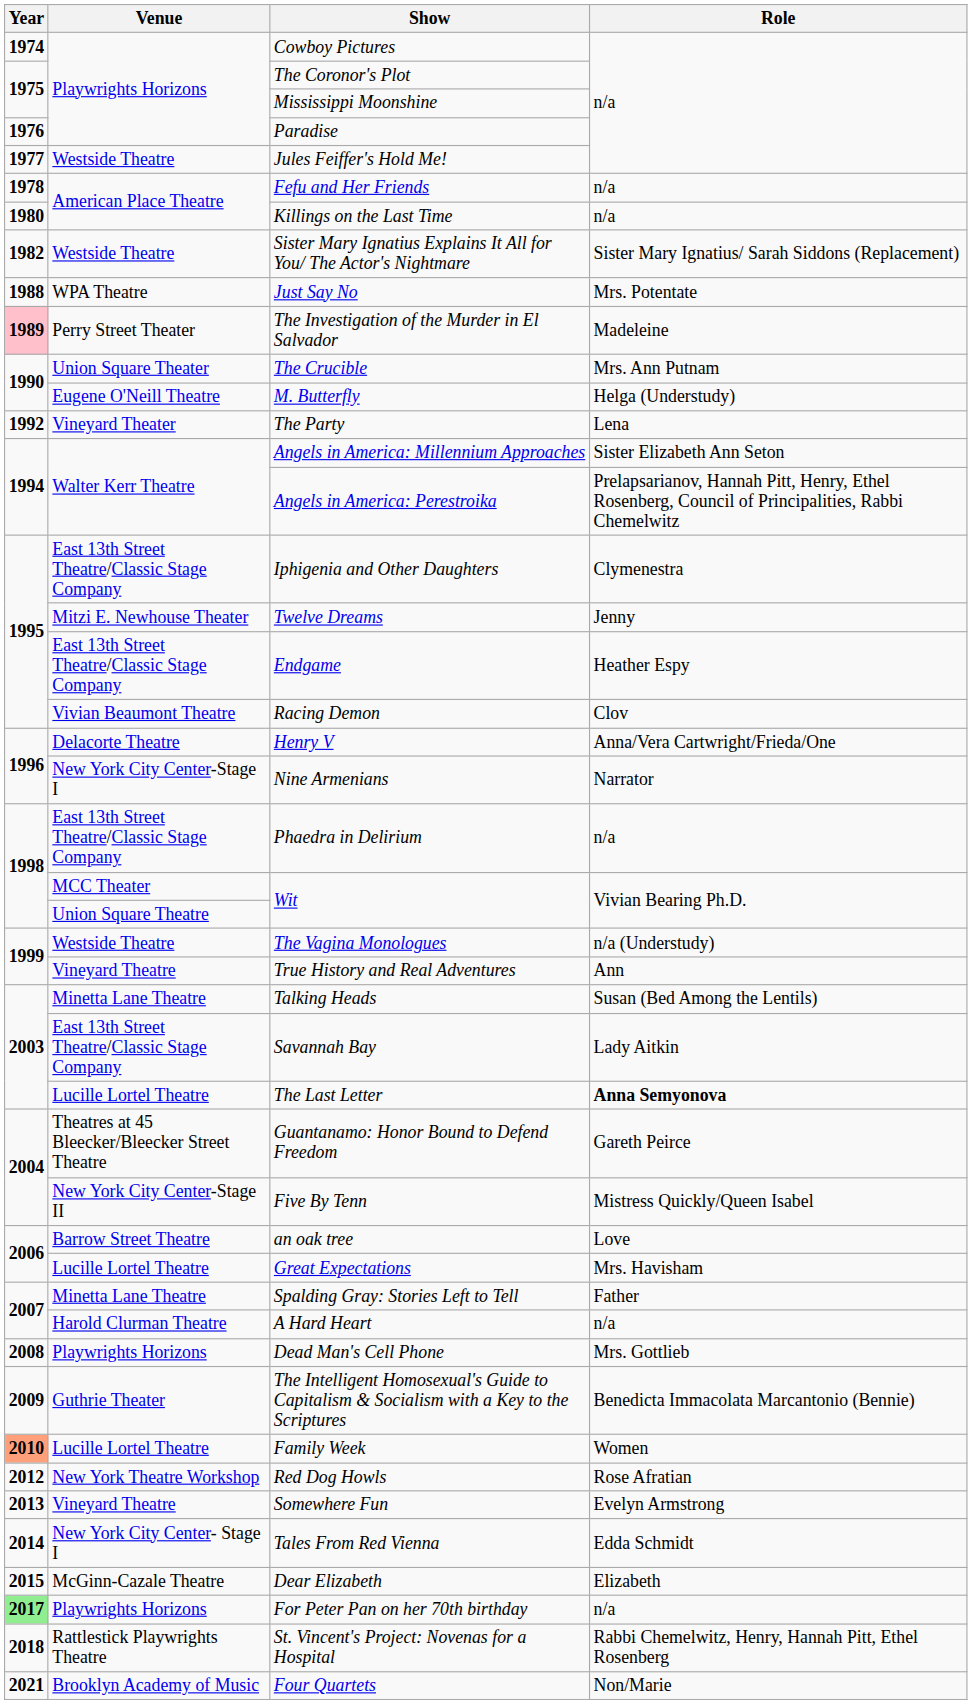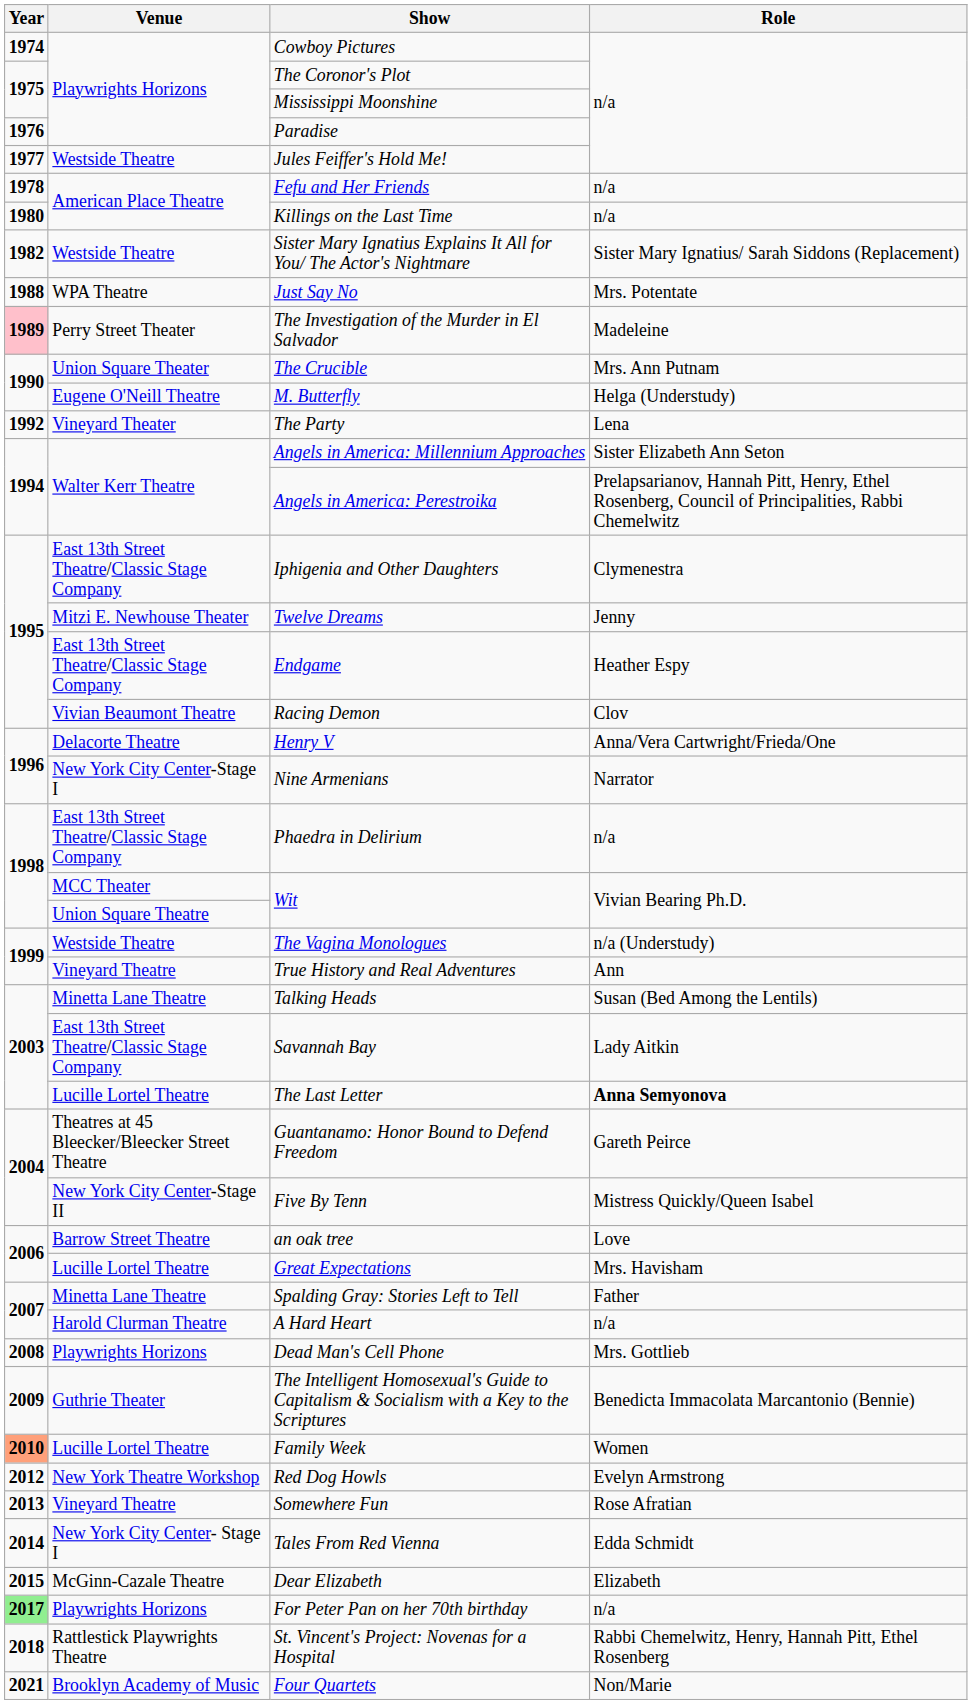 <table class="wikitable sortable">
 <tr>
 <th>Year</th>
 <th>Venue</th>
 <th>Show</th>
 <th>Role</th>
 </tr>
 <tr>
 <td><strong>1974</strong></td>
 <td rowspan=4><a href='#'>Playwrights Horizons</a></td>
 <td><em>Cowboy Pictures</em></td>
 <td rowspan= 5>n/a</td>
 </tr>
 <tr>
 <td rowspan=2><strong>1975</strong></td>
 <td><em>The Coronor's Plot</em></td>
 </tr>
 <tr>
 <td><em>Mississippi Moonshine</em></td>
 </tr>
 <tr>
 <td><strong>1976</strong></td>
 <td><em>Paradise</em></td>
 </tr>
 <tr>
 <td><strong>1977</strong></td>
 <td><a href='#'>Westside Theatre</a></td>
 <td><em>Jules Feiffer's Hold Me!</em></td>
 </tr>
 <tr>
 <td><strong>1978</strong></td>
 <td rowspan=2><a href='#'>American Place Theatre</a></td>
 <td><em><a href='#'>Fefu and Her Friends</a></em></td>
 <td>n/a</td>
 </tr>
 <tr>
 <td><strong>1980</strong></td>
 <td><em>Killings on the Last Time</em></td>
 <td>n/a</td>
 </tr>
 <tr>
 <td><strong>1982</strong></td>
 <td><a href='#'>Westside Theatre</a></td>
 <td><em>Sister Mary Ignatius Explains It All for You/ The Actor's Nightmare</em></td>
 <td>Sister Mary Ignatius/ Sarah Siddons (Replacement)</td>
 </tr>
 <tr>
 <td><strong>1988</strong></td>
 <td>WPA Theatre</td>
 <td><em><a href='#'>Just Say No</a></em></td>
 <td>Mrs. Potentate</td>
 </tr>
 <tr>
 <td style="background: pink;"><strong>1989</strong></td>
 <td>Perry Street Theater</td>
 <td><em>The Investigation of the Murder in El Salvador</em></td>
 <td>Madeleine</td>
 </tr>
 <tr>
 <td rowspan=2><strong>1990</strong></td>
 <td><a href='#'>Union Square Theater</a></td>
 <td><em><a href='#'>The Crucible</a></em></td>
 <td>Mrs. Ann Putnam</td>
 </tr>
 <tr>
 <td><a href='#'>Eugene O'Neill Theatre</a></td>
 <td><em><a href='#'>M. Butterfly</a></em></td>
 <td>Helga (Understudy)</td>
 </tr>
 <tr>
 <td><strong>1992</strong></td>
 <td><a href='#'>Vineyard Theater</a></td>
 <td><em>The Party</em></td>
 <td>Lena</td>
 </tr>
 <tr>
 <td rowspan=2><strong>1994</strong></td>
 <td rowspan=2><a href='#'>Walter Kerr Theatre</a></td>
 <td><em><a href='#'>Angels in America: Millennium Approaches</a></em></td>
 <td>Sister Elizabeth Ann Seton</td>
 </tr>
 <tr>
 <td><em><a href='#'>Angels in America: Perestroika</a></em></td>
 <td>Prelapsarianov, Hannah Pitt, Henry, Ethel Rosenberg, Council of Principalities, Rabbi Chemelwitz</td>
 </tr>
 <tr>
 <td rowspan=4><strong>1995</strong></td>
 <td><a href='#'>East 13th Street Theatre</a>/<a href='#'>Classic Stage Company</a></td>
 <td><em>Iphigenia and Other Daughters</em></td>
 <td>Clymenestra</td>
 </tr>
 <tr>
 <td><a href='#'>Mitzi E. Newhouse Theater</a></td>
 <td><em><a href='#'>Twelve Dreams</a></em></td>
 <td>Jenny</td>
 </tr>
 <tr>
 <td><a href='#'>East 13th Street Theatre</a>/<a href='#'>Classic Stage Company</a></td>
 <td><em><a href='#'>Endgame</a></em></td>
 <td>Heather Espy</td>
 </tr>
 <tr>
 <td><a href='#'>Vivian Beaumont Theatre</a></td>
 <td><em>Racing Demon</em></td>
 <td>Clov</td>
 </tr>
 <tr>
 <td rowspan=2><strong>1996</strong></td>
 <td><a href='#'>Delacorte Theatre</a></td>
 <td><em><a href='#'>Henry V</a></em></td>
 <td>Anna/Vera Cartwright/Frieda/One</td>
 </tr>
 <tr>
 <td><a href='#'>New York City Center</a>-Stage I</td>
 <td><em>Nine Armenians</em></td>
 <td>Narrator</td>
 </tr>
 <tr>
 <td rowspan=3><strong>1998</strong></td>
 <td><a href='#'>East 13th Street Theatre</a>/<a href='#'>Classic Stage Company</a></td>
 <td><em>Phaedra in Delirium</em></td>
 <td>n/a</td>
 </tr>
 <tr>
 <td><a href='#'>MCC Theater</a></td>
 <td rowspan=2><em> <a href='#'>Wit</a></em></td>
 <td rowspan=2>Vivian Bearing Ph.D.</td>
 </tr>
 <tr>
 <td><a href='#'>Union Square Theatre</a></td>
 </tr>
 <tr>
 <td rowspan=2><strong>1999</strong></td>
 <td><a href='#'>Westside Theatre</a></td>
 <td><em><a href='#'>The Vagina Monologues</a></em></td>
 <td>n/a (Understudy)</td>
 </tr>
 <tr>
 <td><a href='#'>Vineyard Theatre</a></td>
 <td><em>True History and Real Adventures</em></td>
 <td>Ann</td>
 </tr>
 <tr>
 <td rowspan=3><strong>2003</strong></td>
 <td><a href='#'>Minetta Lane Theatre</a></td>
 <td><em>Talking Heads</em></td>
 <td>Susan (Bed Among the Lentils)</td>
 </tr>
 <tr>
 <td><a href='#'>East 13th Street Theatre</a>/<a href='#'>Classic Stage Company</a></td>
 <td><em>Savannah Bay</em></td>
 <td>Lady Aitkin</td>
 </tr>
 <tr>
 <td><a href='#'>Lucille Lortel Theatre</a></td>
 <td><em>The Last Letter</em></td>
 <td><strong>Anna Semyonova</strong></td>
 </tr>
 <tr>
 <td rowspan=2><strong>2004</strong></td>
 <td>Theatres at 45 Bleecker/Bleecker Street Theatre</td>
 <td><em>Guantanamo: Honor Bound to Defend Freedom</em></td>
 <td>Gareth Peirce</td>
 </tr>
 <tr>
 <td><a href='#'>New York City Center</a>-Stage II</td>
 <td><em>Five By Tenn</em></td>
 <td>Mistress Quickly/Queen Isabel</td>
 </tr>
 <tr>
 <td rowspan=2><strong>2006</strong></td>
 <td><a href='#'>Barrow Street Theatre</a></td>
 <td><em>an oak tree</em></td>
 <td>Love</td>
 </tr>
 <tr>
 <td><a href='#'>Lucille Lortel Theatre</a></td>
 <td><em><a href='#'>Great Expectations</a></em></td>
 <td>Mrs. Havisham</td>
 </tr>
 <tr>
 <td rowspan=2><strong>2007</strong></td>
 <td><a href='#'>Minetta Lane Theatre</a></td>
 <td><em>Spalding Gray: Stories Left to Tell</em></td>
 <td>Father</td>
 </tr>
 <tr>
 <td><a href='#'>Harold Clurman Theatre</a></td>
 <td><em>A Hard Heart</em></td>
 <td>n/a</td>
 </tr>
 <tr>
 <td><strong>2008</strong></td>
 <td><a href='#'>Playwrights Horizons</a></td>
 <td><em>Dead Man's Cell Phone</em></td>
 <td>Mrs. Gottlieb</td>
 </tr>
 <tr>
 <td><strong>2009</strong></td>
 <td><a href='#'>Guthrie Theater</a></td>
 <td><em>The Intelligent Homosexual's Guide to Capitalism & Socialism with a Key to the Scriptures</em></td>
 <td>Benedicta Immacolata Marcantonio (Bennie)</td>
 </tr>
 <tr>
 <td style="background: lightsalmon;"><strong>2010</strong></td>
 <td><a href='#'>Lucille Lortel Theatre</a></td>
 <td><em>Family Week</em></td>
 <td>Women</td>
 </tr>
 <tr>
 <td><strong>2012</strong></td>
 <td><a href='#'>New York Theatre Workshop</a></td>
 <td><em>Red Dog Howls</em></td>
-<td>Rose Afratian</td>
+<td>Evelyn Armstrong</td>
 </tr>
 <tr>
 <td><strong>2013</strong></td>
 <td><a href='#'>Vineyard Theatre</a></td>
 <td><em>Somewhere Fun</em></td>
-<td>Evelyn Armstrong</td>
+<td>Rose Afratian</td>
 </tr>
 <tr>
 <td><strong>2014</strong></td>
 <td><a href='#'>New York City Center</a>- Stage I</td>
 <td><em>Tales From Red Vienna</em></td>
 <td>Edda Schmidt</td>
 </tr>
 <tr>
 <td><strong>2015</strong></td>
 <td>McGinn-Cazale Theatre</td>
 <td><em>Dear Elizabeth</em></td>
 <td>Elizabeth</td>
 </tr>
 <tr>
 <td style="background: lightgreen;"><strong>2017</strong></td>
 <td><a href='#'>Playwrights Horizons</a></td>
 <td><em>For Peter Pan on her 70th birthday</em></td>
 <td>n/a</td>
 </tr>
 <tr>
 <td><strong>2018</strong></td>
 <td>Rattlestick Playwrights Theatre</td>
 <td><em>St. Vincent's Project: Novenas for a Hospital</em></td>
 <td>Rabbi Chemelwitz, Henry, Hannah Pitt, Ethel Rosenberg</td>
 </tr>
 <tr>
 <td><strong>2021</strong></td>
 <td><a href='#'>Brooklyn Academy of Music</a></td>
 <td><em><a href='#'>Four Quartets</a></em></td>
 <td>Non/Marie</td>
 </tr>
 </table>
